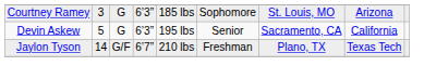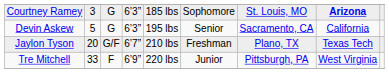 <table class="wikitable sortable" style="text-align: center">
 <tr align=center>
 </tr>
 <tr style="background:#eeeeee;">
 <td><a href='#'>Courtney Ramey</a></td>
 <td>3</td>
 <td>G</td>
 <td>6’3”</td>
 <td>185 lbs</td>
 <td>Sophomore</td>
 <td><a href='#'>St. Louis, MO</a></td>
-<td><a href='#'>Arizona</a></td>
+<td><strong><a href='#'>Arizona</a></strong></td>
 <td></td>
 </tr>
 <tr>
 <td><a href='#'>Devin Askew</a></td>
 <td>5</td>
 <td>G</td>
 <td>6’3”</td>
 <td>195 lbs</td>
 <td>Senior</td>
 <td><a href='#'>Sacramento, CA</a></td>
 <td><a href='#'>California</a></td>
 <td></td>
 </tr>
 <tr style="background:#eeeeee;">
 <td><a href='#'>Jaylon Tyson</a></td>
-<td>14</td>
+<td>20</td>
 <td>G/F</td>
 <td>6’7”</td>
 <td>210 lbs</td>
 <td>Freshman</td>
 <td><a href='#'>Plano, TX</a></td>
 <td><a href='#'>Texas Tech</a></td>
 <td></td>
 </tr>
+<tr>
+<td><a href='#'>Tre Mitchell</a></td>
+<td>33</td>
+<td>F</td>
+<td>6’9”</td>
+<td>220 lbs</td>
+<td>Junior</td>
+<td><a href='#'>Pittsburgh, PA</a></td>
+<td><a href='#'>West Virginia</a></td>
+<td></td>
+</tr>
 <tr style="background:#eeeeee;">
 </tr>
 </table>
